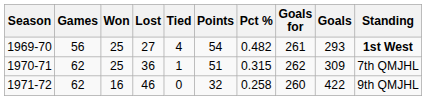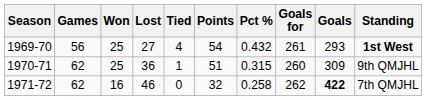 <table class="wikitable" style="text-align:center">
 <tr>
 <th>Season</th>
 <th>Games</th>
 <th>Won</th>
 <th>Lost</th>
 <th>Tied</th>
 <th>Points</th>
 <th>Pct %</th>
 <th>Goals<br>for</th>
 <th>Goals<br></th>
 <th>Standing</th>
 </tr>
 <tr>
 <td>1969-70</td>
 <td>56</td>
 <td>25</td>
 <td>27</td>
 <td>4</td>
 <td>54</td>
-<td>0.482</td>
+<td>0.432</td>
 <td>261</td>
 <td>293</td>
 <td><strong>1st West</strong></td>
 </tr>
 <tr>
 <td>1970-71</td>
 <td>62</td>
 <td>25</td>
 <td>36</td>
 <td>1</td>
 <td>51</td>
 <td>0.315</td>
-<td>262</td>
+<td>260</td>
 <td>309</td>
-<td>7th QMJHL</td>
+<td>9th QMJHL</td>
 </tr>
 <tr>
 <td>1971-72</td>
 <td>62</td>
 <td>16</td>
 <td>46</td>
 <td>0</td>
 <td>32</td>
 <td>0.258</td>
-<td>260</td>
-<td>422</td>
-<td>9th QMJHL</td>
+<td>262</td>
+<td><strong>422</strong></td>
+<td>7th QMJHL</td>
 </tr>
 </table>
